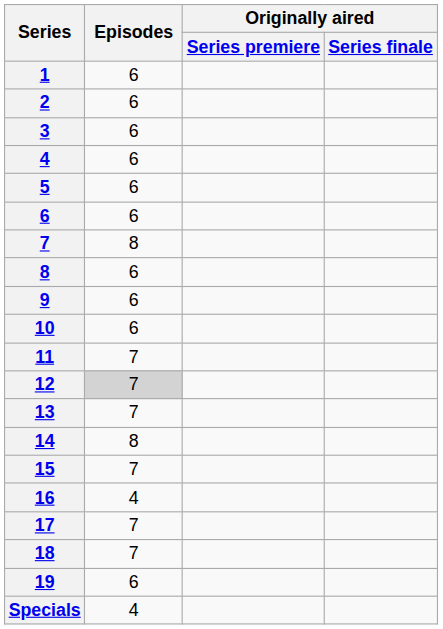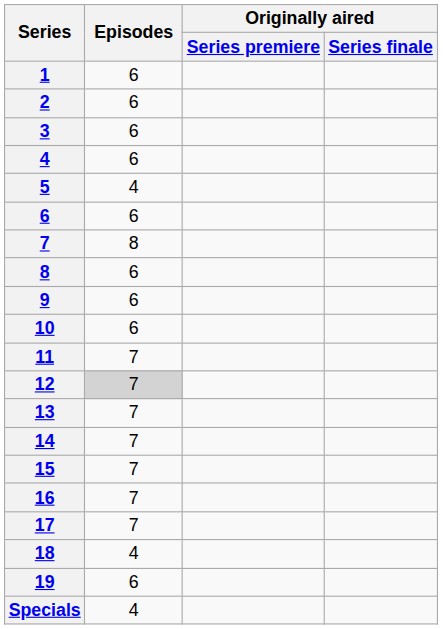 <table class="wikitable" style="text-align: center;">
 <tr>
 <th style="padding: 0 8px;" rowspan="2">Series</th>
 <th style="padding: 0 8px;" rowspan="2">Episodes</th>
 <th colspan="2">Originally aired</th>
 </tr>
 <tr>
 <th><a href='#'>Series premiere</a></th>
 <th><a href='#'>Series finale</a></th>
 </tr>
 <tr>
 <th style="text-align:center;"><a href='#'>1</a></th>
 <td style="text-align:center;">6</td>
 <td style="text-align:center;"></td>
 <td style="text-align:center;"></td>
 </tr>
 <tr>
 <th style="text-align:center;"><a href='#'>2</a></th>
 <td style="text-align:center;">6</td>
 <td style="text-align:center;"></td>
 <td style="text-align:center;"></td>
 </tr>
 <tr>
 <th style="text-align:center;"><a href='#'>3</a></th>
 <td style="text-align:center;">6</td>
 <td style="text-align:center;"></td>
 <td style="text-align:center;"></td>
 </tr>
 <tr>
 <th style="text-align:center;"><a href='#'>4</a></th>
 <td style="text-align:center;">6</td>
 <td style="text-align:center;"></td>
 <td style="text-align:center;"></td>
 </tr>
 <tr>
 <th style="text-align:center;"><a href='#'>5</a></th>
-<td style="text-align:center;">6</td>
+<td style="text-align:center;">4</td>
 <td style="text-align:center;"></td>
 <td style="text-align:center;"></td>
 </tr>
 <tr>
 <th style="text-align:center;"><a href='#'>6</a></th>
 <td style="text-align:center;">6</td>
 <td style="text-align:center;"></td>
 <td style="text-align:center;"></td>
 </tr>
 <tr>
 <th style="text-align:center;"><a href='#'>7</a></th>
 <td style="text-align:center;">8</td>
 <td style="text-align:center;"></td>
 <td style="text-align:center;"></td>
 </tr>
 <tr>
 <th style="text-align:center;"><a href='#'>8</a></th>
 <td style="text-align:center;">6</td>
 <td style="text-align:center;"></td>
 <td style="text-align:center;"></td>
 </tr>
 <tr>
 <th style="text-align:center;"><a href='#'>9</a></th>
 <td style="text-align:center;">6</td>
 <td style="text-align:center;"></td>
 <td style="text-align:center;"></td>
 </tr>
 <tr>
 <th style="text-align:center;"><a href='#'>10</a></th>
 <td style="text-align:center;">6</td>
 <td style="text-align:center;"></td>
 <td style="text-align:center;"></td>
 </tr>
 <tr>
 <th style="text-align:center;"><a href='#'>11</a></th>
 <td style="text-align:center;">7</td>
 <td style="text-align:center;"></td>
 <td style="text-align:center;"></td>
 </tr>
 <tr>
 <th style="text-align:center;"><a href='#'>12</a></th>
 <td style="background: lightgrey; text-align:center;">7</td>
 <td style="text-align:center;"></td>
 <td style="text-align:center;"></td>
 </tr>
 <tr>
 <th style="text-align:center;"><a href='#'>13</a></th>
 <td style="text-align:center;">7</td>
 <td style="text-align:center;"></td>
 <td style="text-align:center;"></td>
 </tr>
 <tr>
 <th style="text-align:center;"><a href='#'>14</a></th>
-<td style="text-align:center;">8</td>
+<td style="text-align:center;">7</td>
 <td style="text-align:center;"></td>
 <td style="text-align:center;"></td>
 </tr>
 <tr>
 <th style="text-align:center;"><a href='#'>15</a></th>
 <td style="text-align:center;">7</td>
 <td style="text-align:center;"></td>
 <td style="text-align:center;"></td>
 </tr>
 <tr>
 <th style="text-align:center;"><a href='#'>16</a></th>
-<td style="text-align:center;">4</td>
+<td style="text-align:center;">7</td>
 <td style="text-align:center;"></td>
 <td style="text-align:center;"></td>
 </tr>
 <tr>
 <th style="text-align:center;"><a href='#'>17</a></th>
 <td style="text-align:center;">7</td>
 <td style="text-align:center;"></td>
 <td style="text-align:center;"></td>
 </tr>
 <tr>
 <th style="text-align:center;"><a href='#'>18</a></th>
-<td style="text-align:center;">7</td>
+<td style="text-align:center;">4</td>
 <td style="text-align:center;"></td>
 <td style="text-align:center;"></td>
 </tr>
 <tr>
 <th style="text-align:center;"><a href='#'>19</a></th>
 <td style="text-align:center;">6</td>
 <td style="text-align:center;"></td>
 <td style="text-align:center;"></td>
 </tr>
 <tr>
 <th style="text-align:center;"><a href='#'>Specials</a></th>
 <td style="text-align:center;">4</td>
 <td style="text-align:center;"></td>
 <td style="text-align:center;"></td>
 </tr>
 </table>
